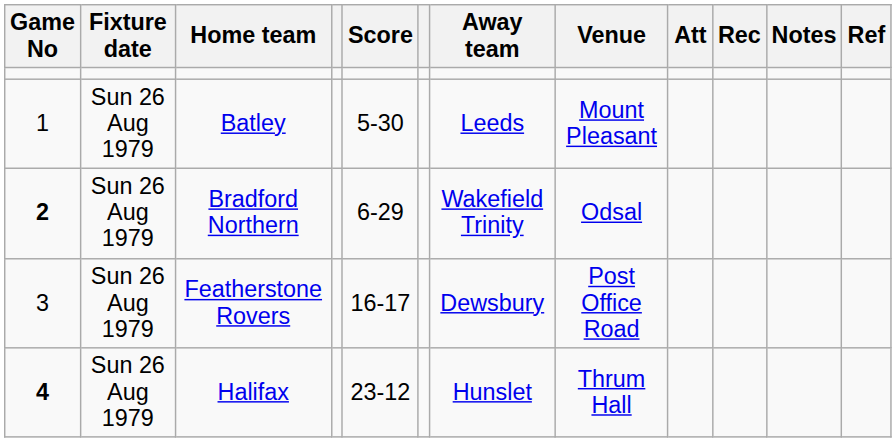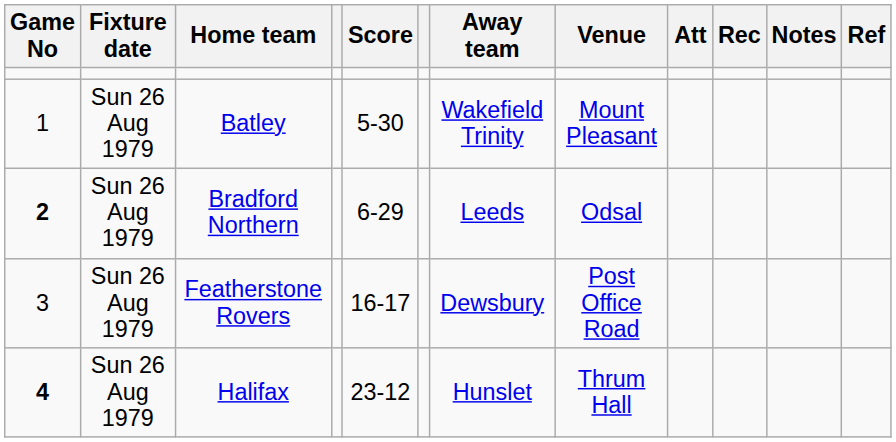 <table class="wikitable" style="text-align:center;">
 <tr>
 <th width=20 abbr="No">Game No</th>
 <th width=100 abbr="Date">Fixture date</th>
 <th width=150 abbr="Home team">Home team</th>
 <th width=5 abbr="space"></th>
 <th width=20 abbr="Score">Score</th>
 <th width=5 abbr="space"></th>
 <th width=150 abbr="Away team">Away team</th>
 <th width=150 abbr="Venue">Venue</th>
 <th width=30 abbr="Att">Att</th>
 <th width=30 abbr="Rec">Rec</th>
 <th width=20 abbr="Notes">Notes</th>
 <th width=30 abbr="Ref">Ref</th>
 </tr>
 <tr>
 <td></td>
 <td></td>
 <td></td>
 <td></td>
 <td></td>
 <td></td>
 <td></td>
 <td></td>
 <td></td>
 <td></td>
 <td></td>
 </tr>
 <tr>
 <td>1</td>
 <td>Sun 26 Aug 1979</td>
 <td><a href='#'>Batley</a></td>
 <td></td>
 <td>5-30</td>
 <td></td>
-<td><a href='#'>Leeds</a></td>
+<td><a href='#'>Wakefield Trinity</a></td>
 <td><a href='#'>Mount Pleasant</a></td>
 <td></td>
 <td></td>
 <td></td>
 <td></td>
 </tr>
 <tr>
 <td><strong>2</strong></td>
 <td>Sun 26 Aug 1979</td>
 <td><a href='#'>Bradford Northern</a></td>
 <td></td>
 <td>6-29</td>
 <td></td>
-<td><a href='#'>Wakefield Trinity</a></td>
+<td><a href='#'>Leeds</a></td>
 <td><a href='#'>Odsal</a></td>
 <td></td>
 <td></td>
 <td></td>
 <td></td>
 </tr>
 <tr>
 <td>3</td>
 <td>Sun 26 Aug 1979</td>
 <td><a href='#'>Featherstone Rovers</a></td>
 <td></td>
 <td>16-17</td>
 <td></td>
 <td><a href='#'>Dewsbury</a></td>
 <td><a href='#'>Post Office Road</a></td>
 <td></td>
 <td></td>
 <td></td>
 <td></td>
 </tr>
 <tr>
 <td><strong>4</strong></td>
 <td>Sun 26 Aug 1979</td>
 <td><a href='#'>Halifax</a></td>
 <td></td>
 <td>23-12</td>
 <td></td>
 <td><a href='#'>Hunslet</a></td>
 <td><a href='#'>Thrum Hall</a></td>
 <td></td>
 <td></td>
 <td></td>
 <td></td>
 </tr>
 </table>
